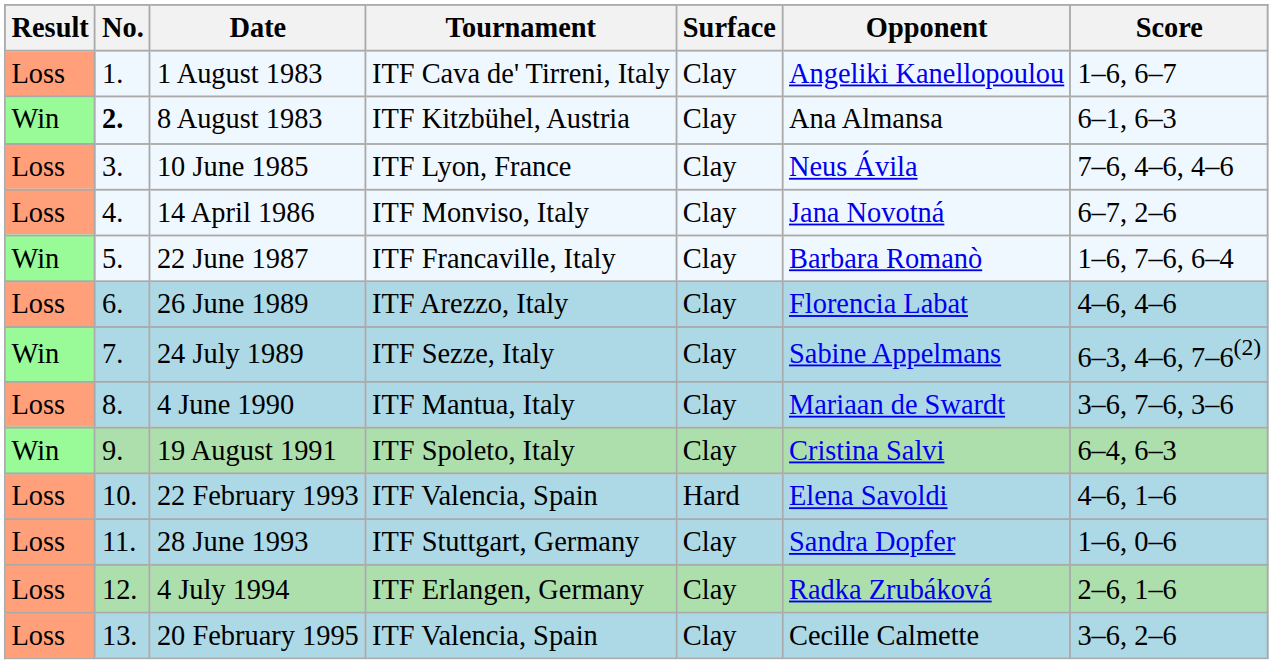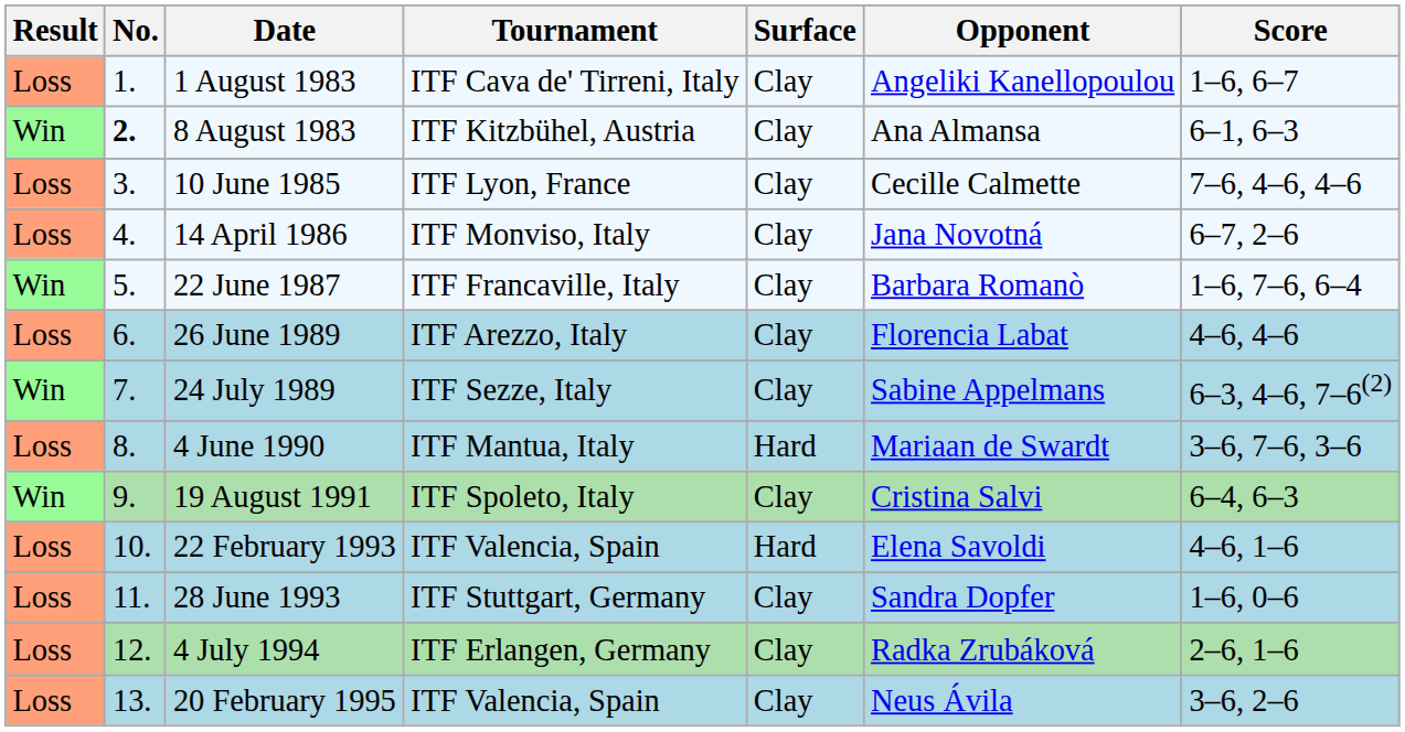 <table class="sortable wikitable" style="font-size:97%;">
 <tr bgcolor="#eeeeee">
 <th>Result</th>
 <th>No.</th>
 <th>Date</th>
 <th>Tournament</th>
 <th>Surface</th>
 <th>Opponent</th>
 <th class="unsortable">Score</th>
 </tr>
 <tr style="background:#f0f8ff;">
 <td style="background:#FFA07A;">Loss</td>
 <td>1.</td>
 <td>1 August 1983</td>
 <td>ITF Cava de' Tirreni, Italy</td>
 <td>Clay</td>
 <td> <a href='#'>Angeliki Kanellopoulou</a></td>
 <td>1–6, 6–7</td>
 </tr>
 <tr style="background:#f0f8ff;">
 <td style="background:#98FB98;">Win</td>
 <td><strong>2.</strong></td>
 <td>8 August 1983</td>
 <td>ITF Kitzbühel, Austria</td>
 <td>Clay</td>
 <td> Ana Almansa</td>
 <td>6–1, 6–3</td>
 </tr>
 <tr style="background:#f0f8ff;">
 <td style="background:#FFA07A;">Loss</td>
 <td>3.</td>
 <td>10 June 1985</td>
 <td>ITF Lyon, France</td>
 <td>Clay</td>
-<td> <a href='#'>Neus Ávila</a></td>
+<td> Cecille Calmette</td>
 <td>7–6, 4–6, 4–6</td>
 </tr>
 <tr style="background:#f0f8ff;">
 <td style="background:#FFA07A;">Loss</td>
 <td>4.</td>
 <td>14 April 1986</td>
 <td>ITF Monviso, Italy</td>
 <td>Clay</td>
 <td> <a href='#'>Jana Novotná</a></td>
 <td>6–7, 2–6</td>
 </tr>
 <tr style="background:#f0f8ff;">
 <td style="background:#98FB98;">Win</td>
 <td>5.</td>
 <td>22 June 1987</td>
 <td>ITF Francaville, Italy</td>
 <td>Clay</td>
 <td> <a href='#'>Barbara Romanò</a></td>
 <td>1–6, 7–6, 6–4</td>
 </tr>
 <tr bgcolor=lightblue>
 <td style="background:#FFA07A;">Loss</td>
 <td>6.</td>
 <td>26 June 1989</td>
 <td>ITF Arezzo, Italy</td>
 <td>Clay</td>
 <td> <a href='#'>Florencia Labat</a></td>
 <td>4–6, 4–6</td>
 </tr>
 <tr bgcolor=lightblue>
 <td style="background:#98FB98;">Win</td>
 <td>7.</td>
 <td>24 July 1989</td>
 <td>ITF Sezze, Italy</td>
 <td>Clay</td>
 <td> <a href='#'>Sabine Appelmans</a></td>
 <td>6–3, 4–6, 7–6<sup>(2)</sup></td>
 </tr>
 <tr style="background:lightblue;">
 <td style="background:#FFA07A;">Loss</td>
 <td>8.</td>
 <td>4 June 1990</td>
 <td>ITF Mantua, Italy</td>
-<td>Clay</td>
+<td>Hard</td>
 <td> <a href='#'>Mariaan de Swardt</a></td>
 <td>3–6, 7–6, 3–6</td>
 </tr>
 <tr bgcolor="#ADDFAD">
 <td style="background:#98FB98;">Win</td>
 <td>9.</td>
 <td>19 August 1991</td>
 <td>ITF Spoleto, Italy</td>
 <td>Clay</td>
 <td> <a href='#'>Cristina Salvi</a></td>
 <td>6–4, 6–3</td>
 </tr>
 <tr style="background:lightblue;">
 <td style="background:#FFA07A;">Loss</td>
 <td>10.</td>
 <td>22 February 1993</td>
 <td>ITF Valencia, Spain</td>
 <td>Hard</td>
 <td> <a href='#'>Elena Savoldi</a></td>
 <td>4–6, 1–6</td>
 </tr>
 <tr style="background:lightblue;">
 <td style="background:#FFA07A;">Loss</td>
 <td>11.</td>
 <td>28 June 1993</td>
 <td>ITF Stuttgart, Germany</td>
 <td>Clay</td>
 <td> <a href='#'>Sandra Dopfer</a></td>
 <td>1–6, 0–6</td>
 </tr>
 <tr bgcolor="#ADDFAD">
 <td style="background:#FFA07A;">Loss</td>
 <td>12.</td>
 <td>4 July 1994</td>
 <td>ITF Erlangen, Germany</td>
 <td>Clay</td>
 <td> <a href='#'>Radka Zrubáková</a></td>
 <td>2–6, 1–6</td>
 </tr>
 <tr bgcolor="lightblue">
 <td style="background:#FFA07A;">Loss</td>
 <td>13.</td>
 <td>20 February 1995</td>
 <td>ITF Valencia, Spain</td>
 <td>Clay</td>
-<td> Cecille Calmette</td>
+<td> <a href='#'>Neus Ávila</a></td>
 <td>3–6, 2–6</td>
 </tr>
 </table>
